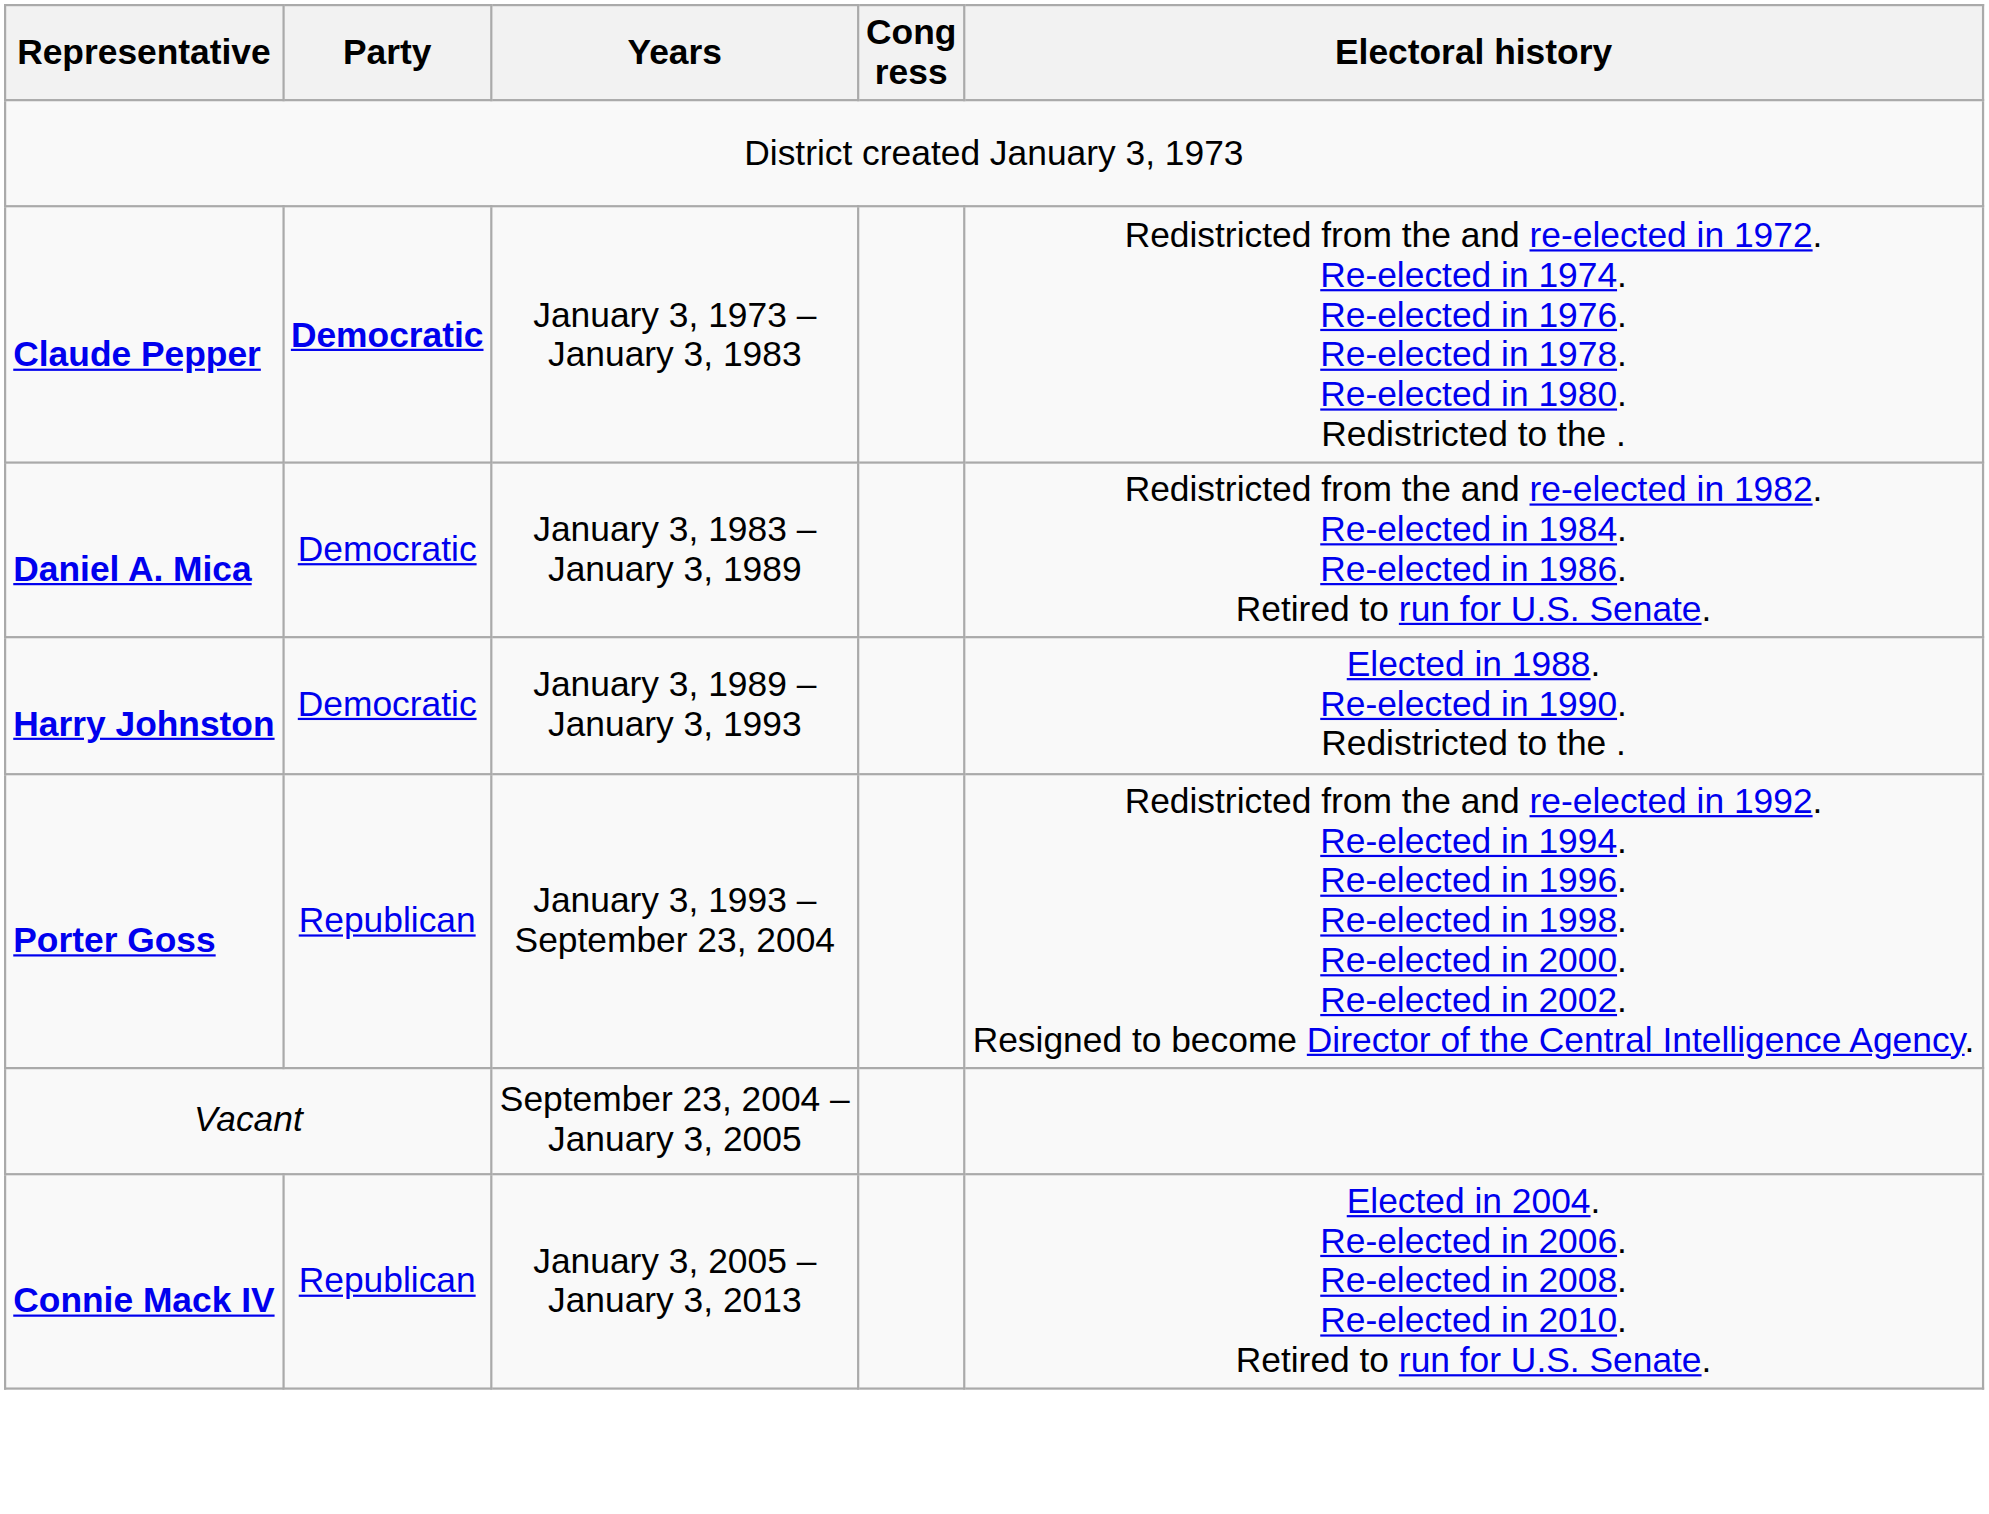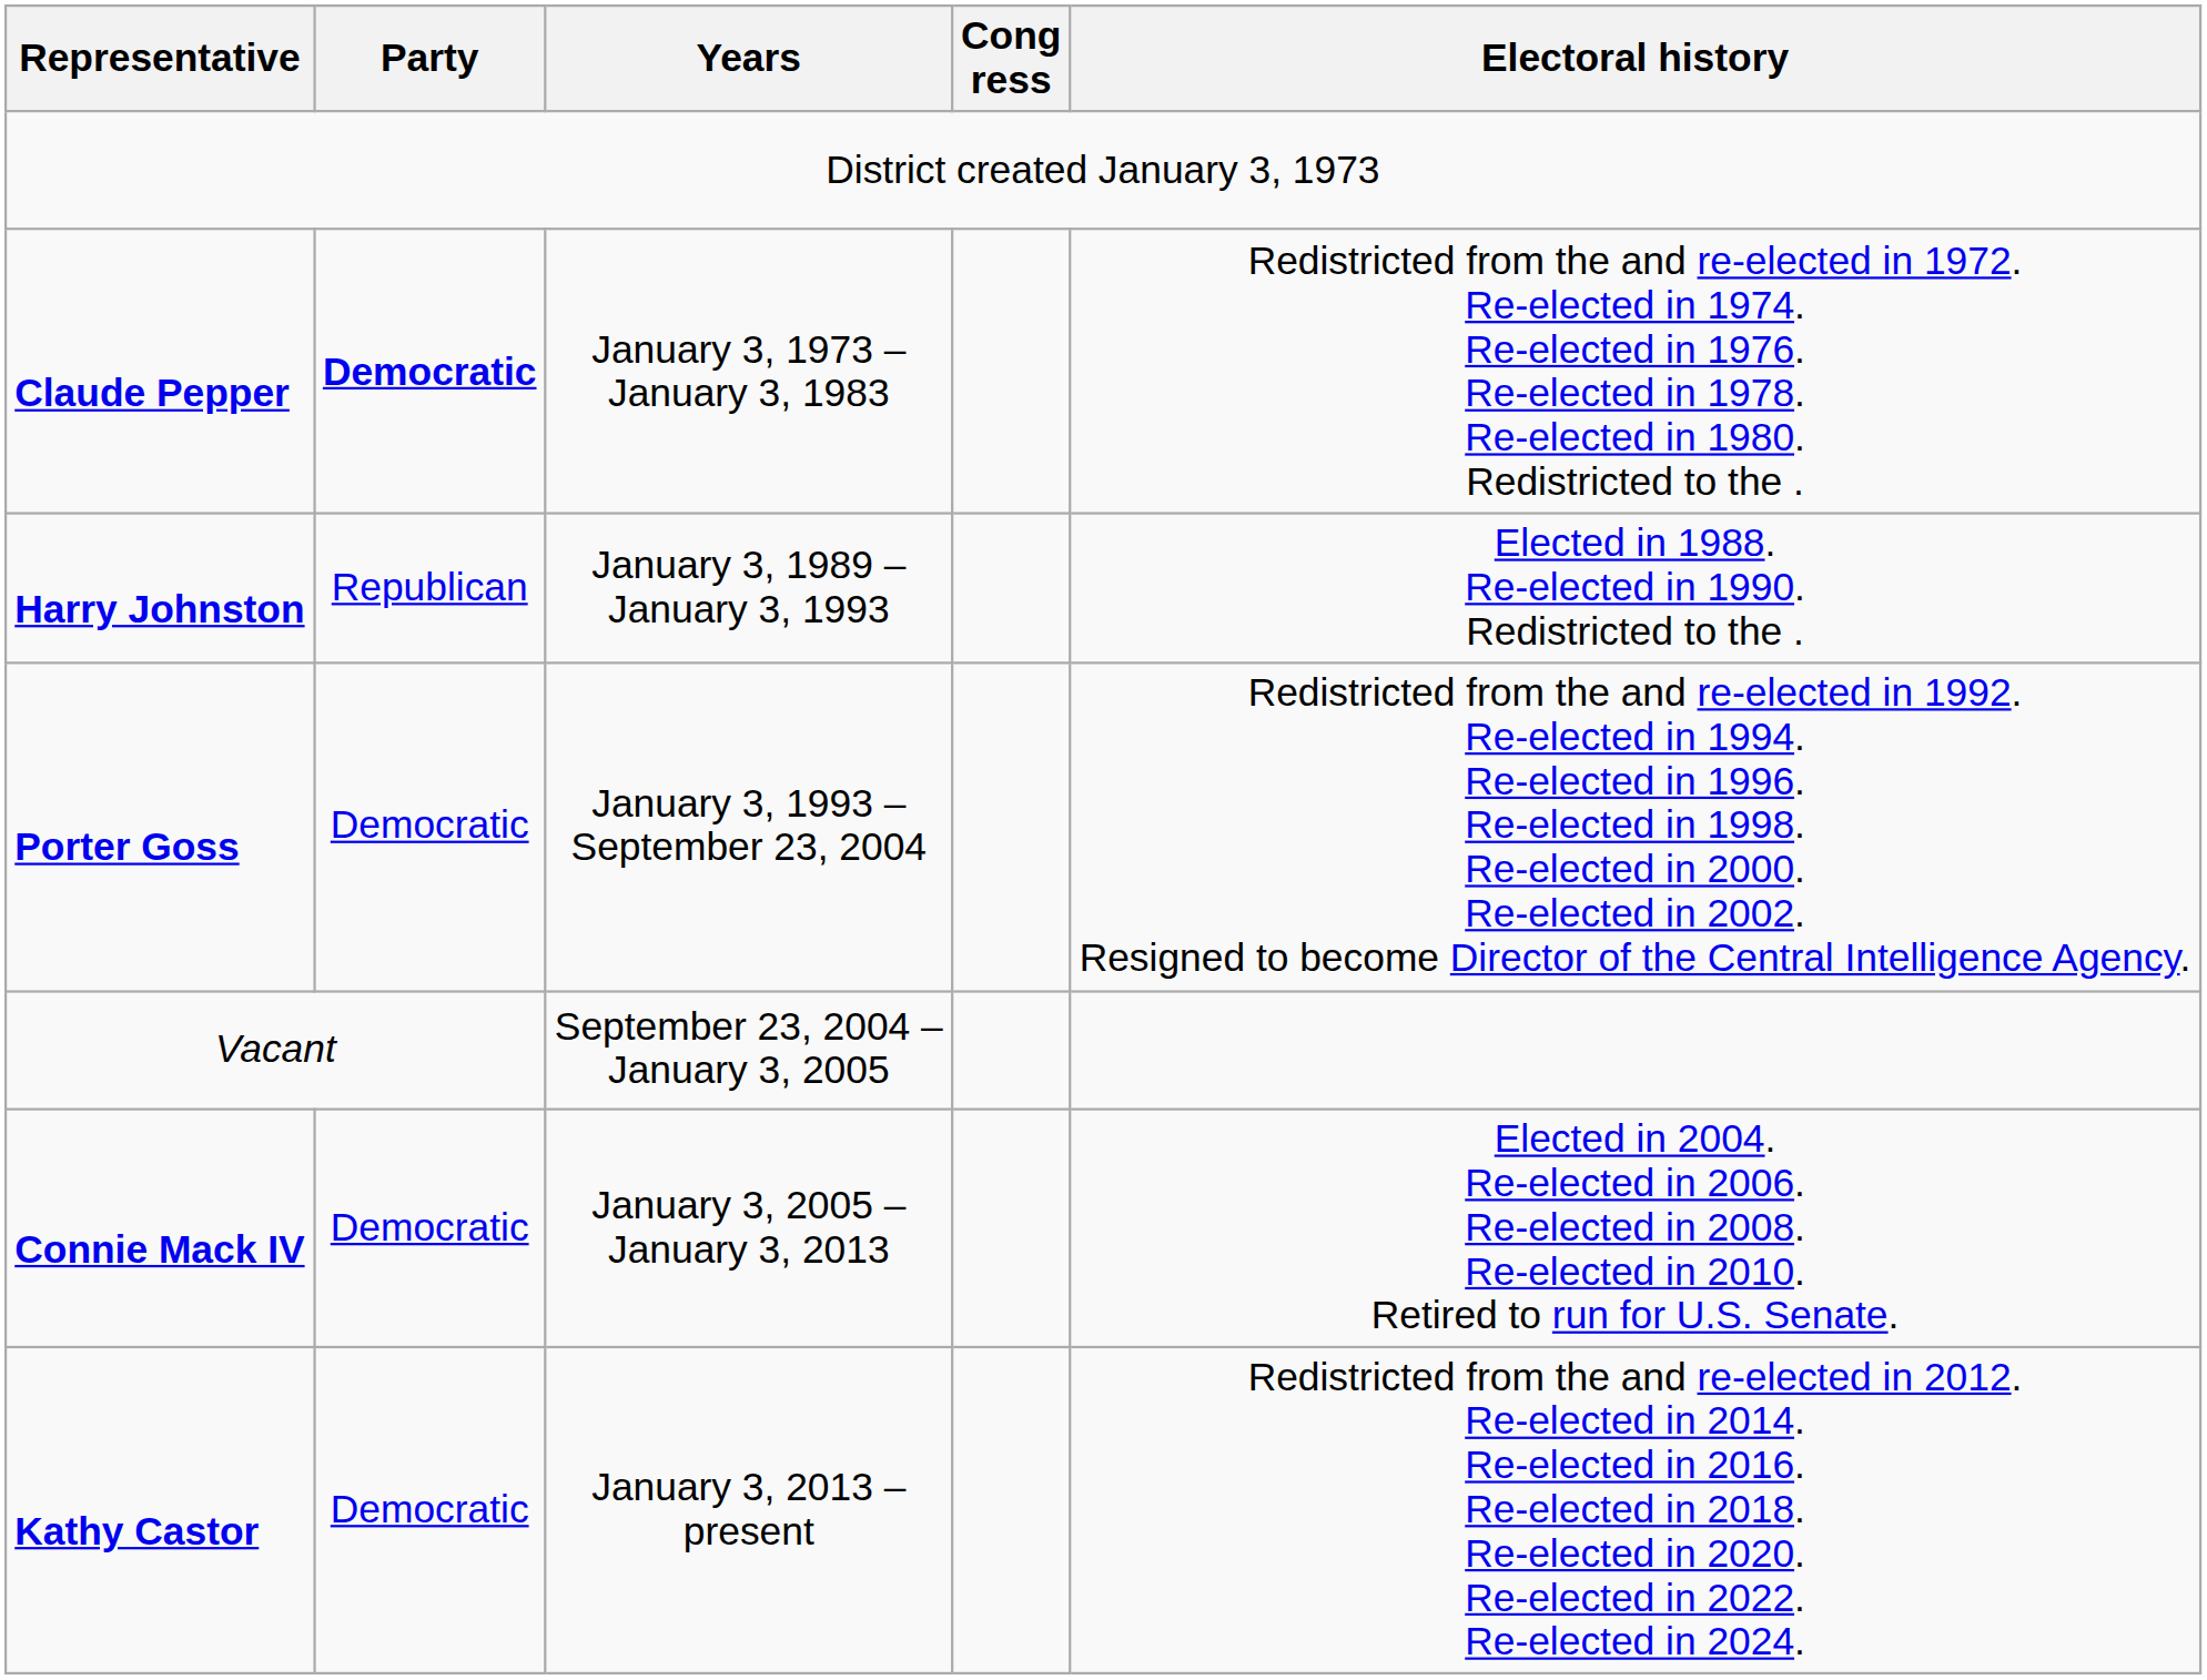 <table class=wikitable style="text-align:center">
 <tr>
 <th>Representative</th>
 <th>Party</th>
 <th>Years</th>
 <th>Cong<br>ress</th>
 <th>Electoral history</th>
 </tr>
 <tr style="height:3em">
 <td colspan=5>District created January 3, 1973</td>
 </tr>
 <tr style="height:3em">
 <td align=left><br><strong><a href='#'>Claude Pepper</a></strong><br></td>
 <td><strong><a href='#'>Democratic</a></strong></td>
 <td nowrap>January 3, 1973 –<br>January 3, 1983</td>
 <td></td>
 <td>Redistricted from the  and <a href='#'>re-elected in 1972</a>.<br><a href='#'>Re-elected in 1974</a>.<br><a href='#'>Re-elected in 1976</a>.<br><a href='#'>Re-elected in 1978</a>.<br><a href='#'>Re-elected in 1980</a>.<br>Redistricted to the .</td>
 </tr>
 <tr style="height:3em">
-<td align=left><br><strong><a href='#'>Daniel A. Mica</a></strong><br></td>
-<td><a href='#'>Democratic</a></td>
-<td nowrap>January 3, 1983 –<br>January 3, 1989</td>
-<td></td>
-<td>Redistricted from the  and <a href='#'>re-elected in 1982</a>.<br><a href='#'>Re-elected in 1984</a>.<br><a href='#'>Re-elected in 1986</a>.<br>Retired to <a href='#'>run for U.S. Senate</a>.</td>
-</tr>
-<tr style="height:3em">
 <td align=left><br><strong><a href='#'>Harry Johnston</a></strong><br></td>
-<td><a href='#'>Democratic</a></td>
+<td><a href='#'>Republican</a></td>
 <td nowrap>January 3, 1989 –<br>January 3, 1993</td>
 <td></td>
 <td><a href='#'>Elected in 1988</a>.<br><a href='#'>Re-elected in 1990</a>.<br>Redistricted to the .</td>
 </tr>
 <tr style="height:3em">
 <td align=left><br><strong><a href='#'>Porter Goss</a></strong><br></td>
-<td><a href='#'>Republican</a></td>
+<td><a href='#'>Democratic</a></td>
 <td nowrap>January 3, 1993 –<br>September 23, 2004</td>
 <td></td>
 <td>Redistricted from the  and <a href='#'>re-elected in 1992</a>.<br><a href='#'>Re-elected in 1994</a>.<br><a href='#'>Re-elected in 1996</a>.<br><a href='#'>Re-elected in 1998</a>.<br><a href='#'>Re-elected in 2000</a>.<br><a href='#'>Re-elected in 2002</a>.<br>Resigned to become <a href='#'>Director of the Central Intelligence Agency</a>.</td>
 </tr>
 <tr style="height:3em">
 <td colspan=2><em>Vacant</em></td>
 <td nowrap>September 23, 2004 –<br>January 3, 2005</td>
 <td></td>
 <td></td>
 </tr>
 <tr style="height:3em">
 <td align=left><br><strong><a href='#'>Connie Mack IV</a></strong><br></td>
-<td><a href='#'>Republican</a></td>
+<td><a href='#'>Democratic</a></td>
 <td nowrap>January 3, 2005 –<br>January 3, 2013</td>
 <td></td>
 <td><a href='#'>Elected in 2004</a>.<br><a href='#'>Re-elected in 2006</a>.<br><a href='#'>Re-elected in 2008</a>.<br><a href='#'>Re-elected in 2010</a>.<br>Retired to <a href='#'>run for U.S. Senate</a>.</td>
 </tr>
+<tr style="height:3em">
+<td align=left><br><strong><a href='#'>Kathy Castor</a></strong><br></td>
+<td><a href='#'>Democratic</a></td>
+<td nowrap>January 3, 2013 –<br>present</td>
+<td></td>
+<td>Redistricted from the  and <a href='#'>re-elected in 2012</a>.<br><a href='#'>Re-elected in 2014</a>.<br><a href='#'>Re-elected in 2016</a>.<br><a href='#'>Re-elected in 2018</a>.<br><a href='#'>Re-elected in 2020</a>.<br><a href='#'>Re-elected in 2022</a>.<br><a href='#'>Re-elected in 2024</a>.</td>
+</tr>
 </table>
